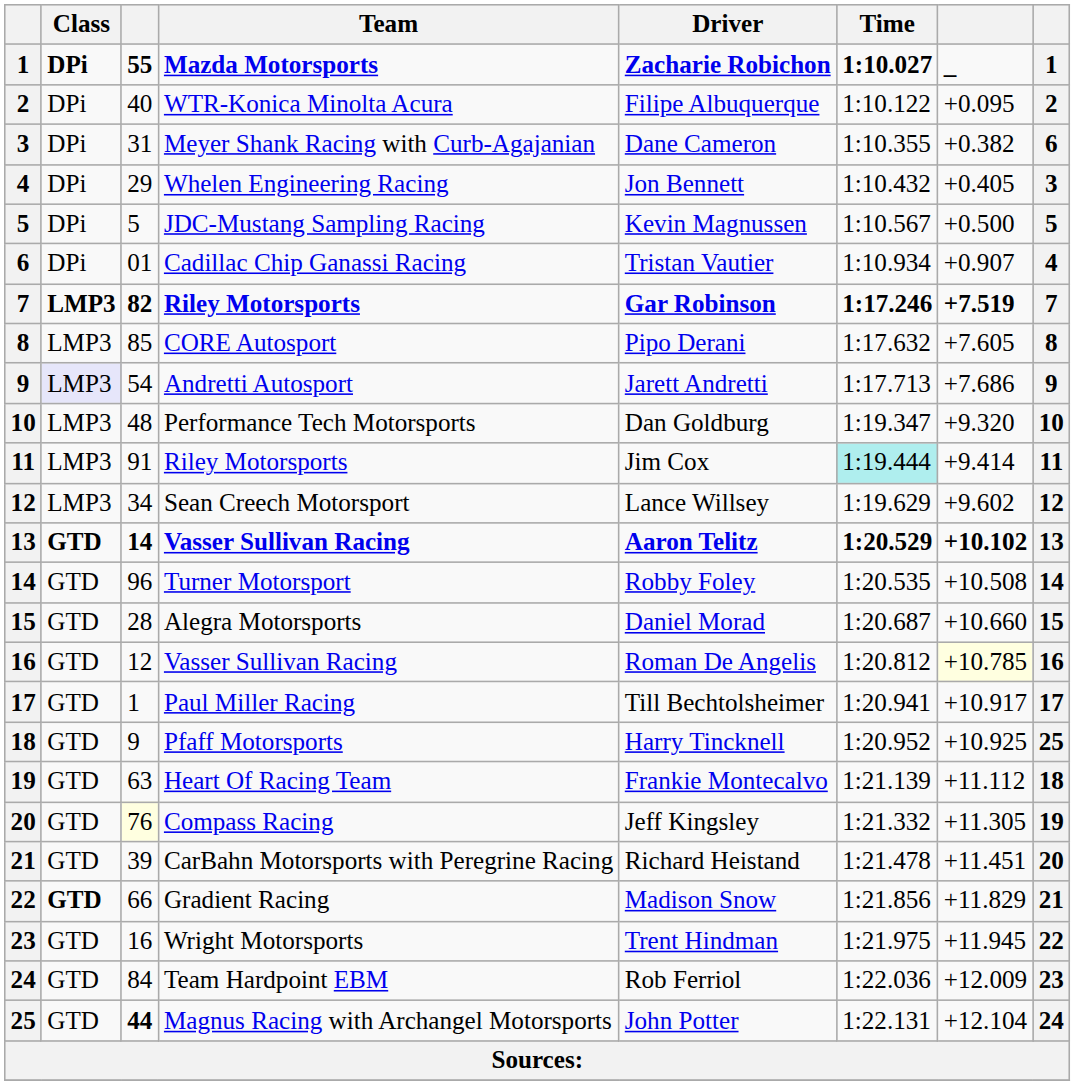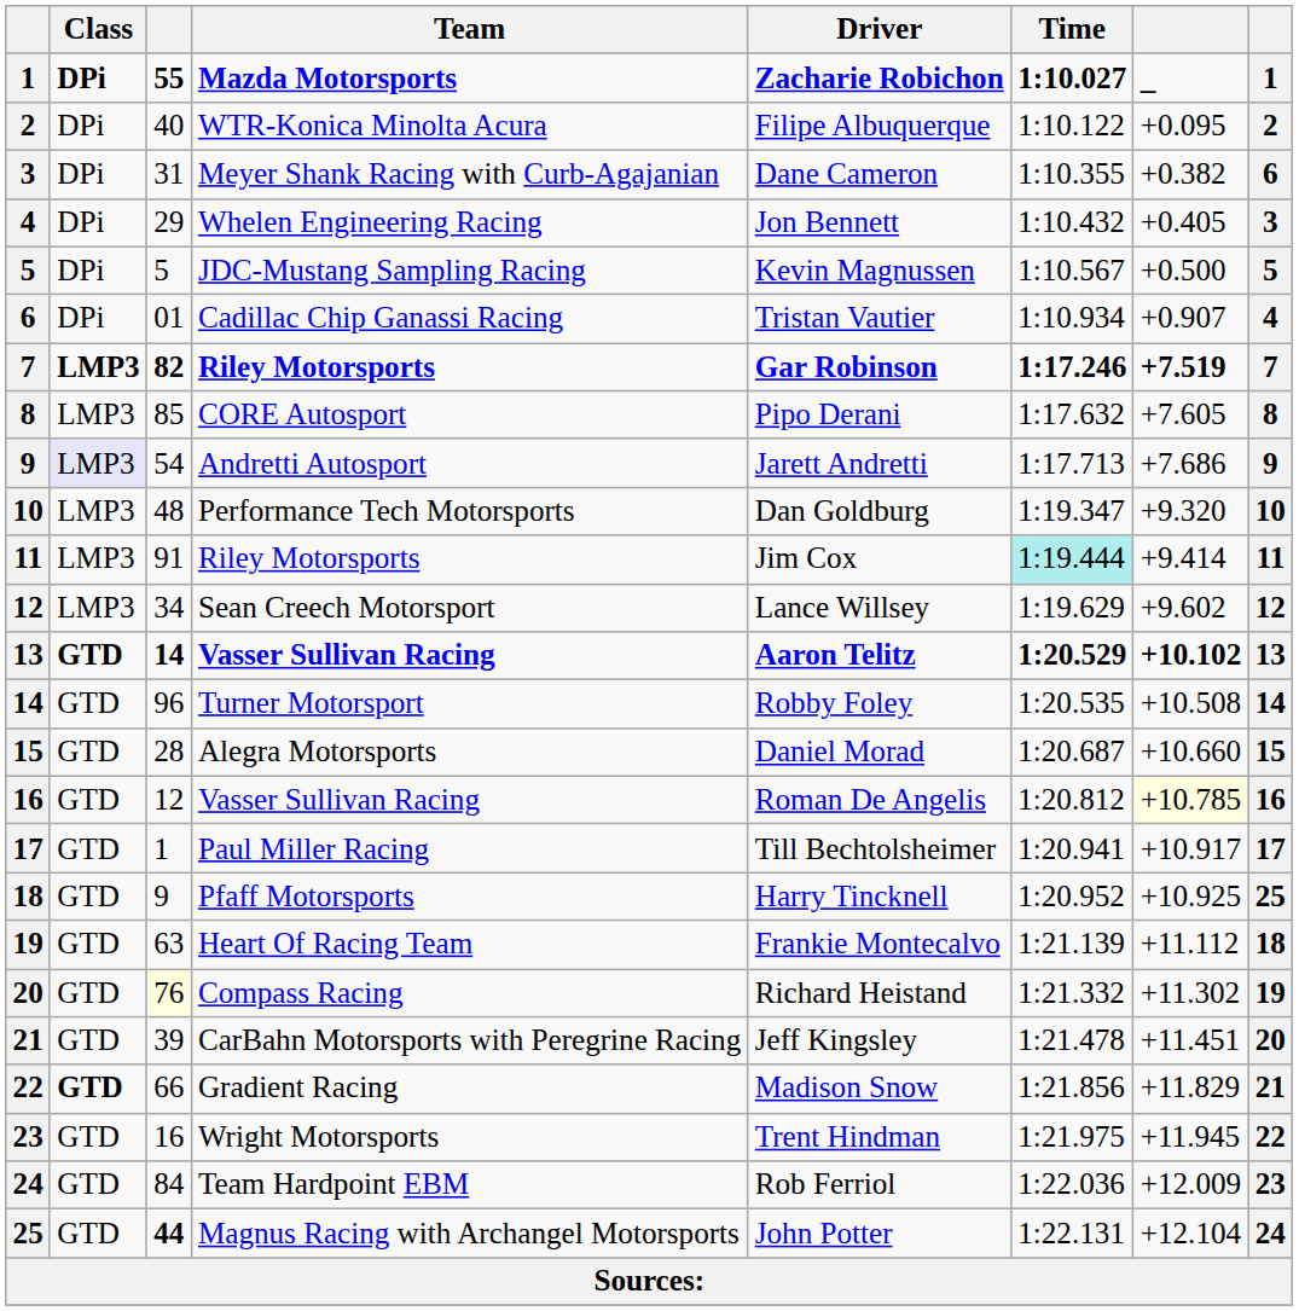 <table class="wikitable">
 <tr>
 <th scope="col"></th>
 <th scope="col">Class</th>
 <th scope="col"></th>
 <th scope="col">Team</th>
 <th scope="col">Driver</th>
 <th scope="col">Time</th>
 <th scope="col"></th>
 <th scope="col"></th>
 </tr>
 <tr style="font-weight:bold">
 <th scope="row">1</th>
 <td>DPi</td>
 <td>55</td>
 <td> <a href='#'>Mazda Motorsports</a></td>
 <td> <a href='#'>Zacharie Robichon</a></td>
 <td>1:10.027</td>
 <td><strong>_</strong></td>
 <th><strong>1</strong></th>
 </tr>
 <tr>
 <th scope="row">2</th>
 <td>DPi</td>
 <td>40</td>
 <td> <a href='#'>WTR-Konica Minolta Acura</a></td>
 <td> <a href='#'>Filipe Albuquerque</a></td>
 <td>1:10.122</td>
 <td>+0.095</td>
 <th>2</th>
 </tr>
 <tr>
 <th scope="row">3</th>
 <td>DPi</td>
 <td>31</td>
 <td> <a href='#'>Meyer Shank Racing</a> with <a href='#'>Curb-Agajanian</a></td>
 <td> <a href='#'>Dane Cameron</a></td>
 <td>1:10.355</td>
 <td>+0.382</td>
 <th>6</th>
 </tr>
 <tr>
 <th scope="row">4</th>
 <td>DPi</td>
 <td>29</td>
 <td> <a href='#'>Whelen Engineering Racing</a></td>
 <td> <a href='#'>Jon Bennett</a></td>
 <td>1:10.432</td>
 <td>+0.405</td>
 <th>3</th>
 </tr>
 <tr>
 <th scope="row">5</th>
 <td>DPi</td>
 <td>5</td>
 <td> <a href='#'>JDC-Mustang Sampling Racing</a></td>
 <td> <a href='#'>Kevin Magnussen</a></td>
 <td>1:10.567</td>
 <td>+0.500</td>
 <th>5</th>
 </tr>
 <tr>
 <th scope="row">6</th>
 <td>DPi</td>
 <td>01</td>
 <td> <a href='#'>Cadillac Chip Ganassi Racing</a></td>
 <td> <a href='#'>Tristan Vautier</a></td>
 <td>1:10.934</td>
 <td>+0.907</td>
 <th>4</th>
 </tr>
 <tr style="font-weight:bold">
 <th scope="row">7</th>
 <td>LMP3</td>
 <td>82</td>
 <td> <a href='#'>Riley Motorsports</a></td>
 <td> <a href='#'>Gar Robinson</a></td>
 <td>1:17.246</td>
 <td>+7.519</td>
 <th><strong>7</strong></th>
 </tr>
 <tr>
 <th scope="row">8</th>
 <td>LMP3</td>
 <td>85</td>
 <td> <a href='#'>CORE Autosport</a></td>
 <td> <a href='#'>Pipo Derani</a></td>
 <td>1:17.632</td>
 <td>+7.605</td>
 <th>8</th>
 </tr>
 <tr>
 <th scope="row">9</th>
 <td style="background: lavender;">LMP3</td>
 <td>54</td>
 <td> <a href='#'>Andretti Autosport</a></td>
 <td> <a href='#'>Jarett Andretti</a></td>
 <td>1:17.713</td>
 <td>+7.686</td>
 <th><strong>9</strong></th>
 </tr>
 <tr>
 <th scope="row">10</th>
 <td>LMP3</td>
 <td>48</td>
 <td> Performance Tech Motorsports</td>
 <td> Dan Goldburg</td>
 <td>1:19.347</td>
 <td>+9.320</td>
 <th>10</th>
 </tr>
 <tr>
 <th scope="row">11</th>
 <td>LMP3</td>
 <td>91</td>
 <td> <a href='#'>Riley Motorsports</a></td>
 <td> Jim Cox</td>
 <td style="background: paleturquoise;">1:19.444</td>
 <td>+9.414</td>
 <th>11</th>
 </tr>
 <tr>
 <th scope="row">12</th>
 <td>LMP3</td>
 <td>34</td>
 <td> Sean Creech Motorsport</td>
 <td> Lance Willsey</td>
 <td>1:19.629</td>
 <td>+9.602</td>
 <th>12</th>
 </tr>
 <tr style="font-weight:bold">
 <th scope="row">13</th>
 <td>GTD</td>
 <td>14</td>
 <td> <a href='#'>Vasser Sullivan Racing</a></td>
 <td> <a href='#'>Aaron Telitz</a></td>
 <td>1:20.529</td>
 <td>+10.102</td>
 <th>13</th>
 </tr>
 <tr>
 <th scope="row">14</th>
 <td>GTD</td>
 <td>96</td>
 <td> <a href='#'>Turner Motorsport</a></td>
 <td> <a href='#'>Robby Foley</a></td>
 <td>1:20.535</td>
 <td>+10.508</td>
 <th>14</th>
 </tr>
 <tr>
 <th scope="row">15</th>
 <td>GTD</td>
 <td>28</td>
 <td> Alegra Motorsports</td>
 <td> <a href='#'>Daniel Morad</a></td>
 <td>1:20.687</td>
 <td>+10.660</td>
 <th>15</th>
 </tr>
 <tr>
 <th scope="row">16</th>
 <td>GTD</td>
 <td>12</td>
 <td> <a href='#'>Vasser Sullivan Racing</a></td>
 <td> <a href='#'>Roman De Angelis</a></td>
 <td>1:20.812</td>
 <td style="background: lightyellow;">+10.785</td>
 <th>16</th>
 </tr>
 <tr>
 <th scope="row">17</th>
 <td>GTD</td>
 <td>1</td>
 <td> <a href='#'>Paul Miller Racing</a></td>
 <td> Till Bechtolsheimer</td>
 <td>1:20.941</td>
 <td>+10.917</td>
 <th>17</th>
 </tr>
 <tr>
 <th scope="row">18</th>
 <td>GTD</td>
 <td>9</td>
 <td> <a href='#'>Pfaff Motorsports</a></td>
 <td> <a href='#'>Harry Tincknell</a></td>
 <td>1:20.952</td>
 <td>+10.925</td>
 <th>25</th>
 </tr>
 <tr>
 <th scope="row">19</th>
 <td>GTD</td>
 <td>63</td>
 <td> <a href='#'>Heart Of Racing Team</a></td>
 <td> <a href='#'>Frankie Montecalvo</a></td>
 <td>1:21.139</td>
 <td>+11.112</td>
 <th>18</th>
 </tr>
 <tr>
 <th scope="row">20</th>
 <td>GTD</td>
 <td style="background: lightyellow;">76</td>
 <td> <a href='#'>Compass Racing</a></td>
-<td> Jeff Kingsley</td>
+<td> Richard Heistand</td>
 <td>1:21.332</td>
-<td>+11.305</td>
+<td>+11.302</td>
 <th>19</th>
 </tr>
 <tr>
 <th scope="row">21</th>
 <td>GTD</td>
 <td>39</td>
 <td> CarBahn Motorsports with Peregrine Racing</td>
-<td> Richard Heistand</td>
+<td> Jeff Kingsley</td>
 <td>1:21.478</td>
 <td>+11.451</td>
 <th>20</th>
 </tr>
 <tr>
 <th scope="row">22</th>
 <td><strong>GTD</strong></td>
 <td>66</td>
 <td> Gradient Racing</td>
 <td> <a href='#'>Madison Snow</a></td>
 <td>1:21.856</td>
 <td>+11.829</td>
 <th>21</th>
 </tr>
 <tr>
 <th scope="row">23</th>
 <td>GTD</td>
 <td>16</td>
 <td> Wright Motorsports</td>
 <td> <a href='#'>Trent Hindman</a></td>
 <td>1:21.975</td>
 <td>+11.945</td>
 <th>22</th>
 </tr>
 <tr>
 <th scope="row">24</th>
 <td>GTD</td>
 <td>84</td>
 <td> Team Hardpoint <a href='#'>EBM</a></td>
 <td> Rob Ferriol</td>
 <td>1:22.036</td>
 <td>+12.009</td>
 <th>23</th>
 </tr>
 <tr>
 <th scope="row">25</th>
 <td>GTD</td>
 <td><strong>44</strong></td>
 <td> <a href='#'>Magnus Racing</a> with Archangel Motorsports</td>
 <td> <a href='#'>John Potter</a></td>
 <td>1:22.131</td>
 <td>+12.104</td>
 <th>24</th>
 </tr>
 <tr>
 <th colspan="8">Sources:</th>
 </tr>
 <tr>
 </tr>
 </table>
